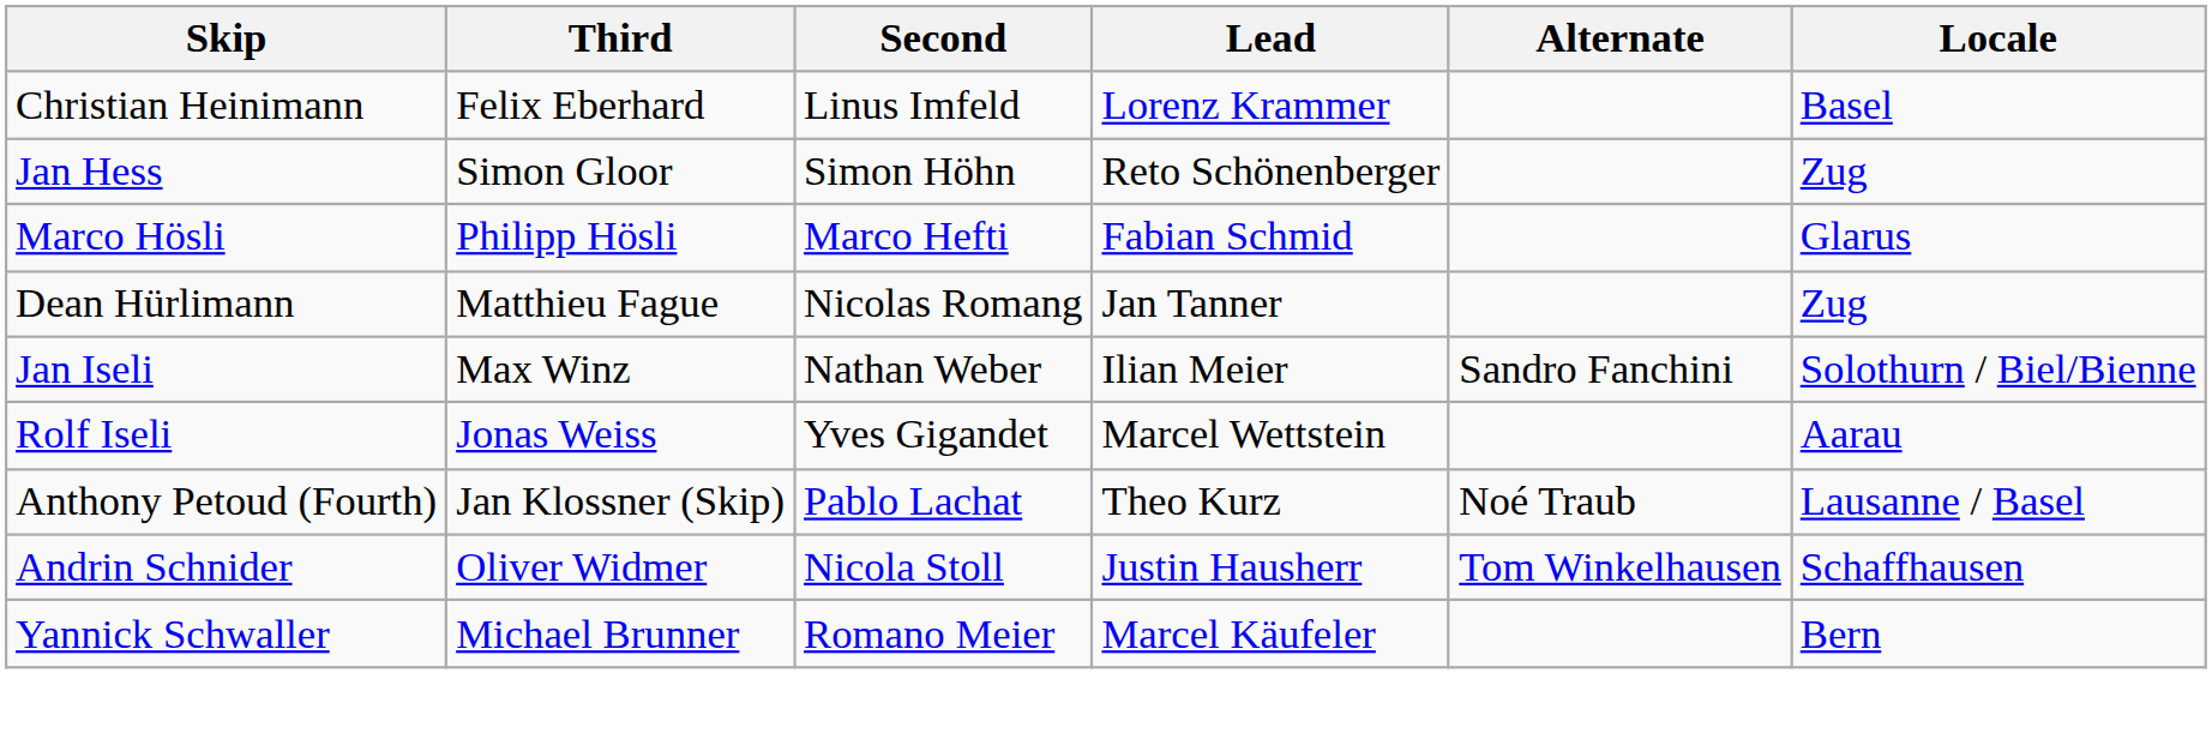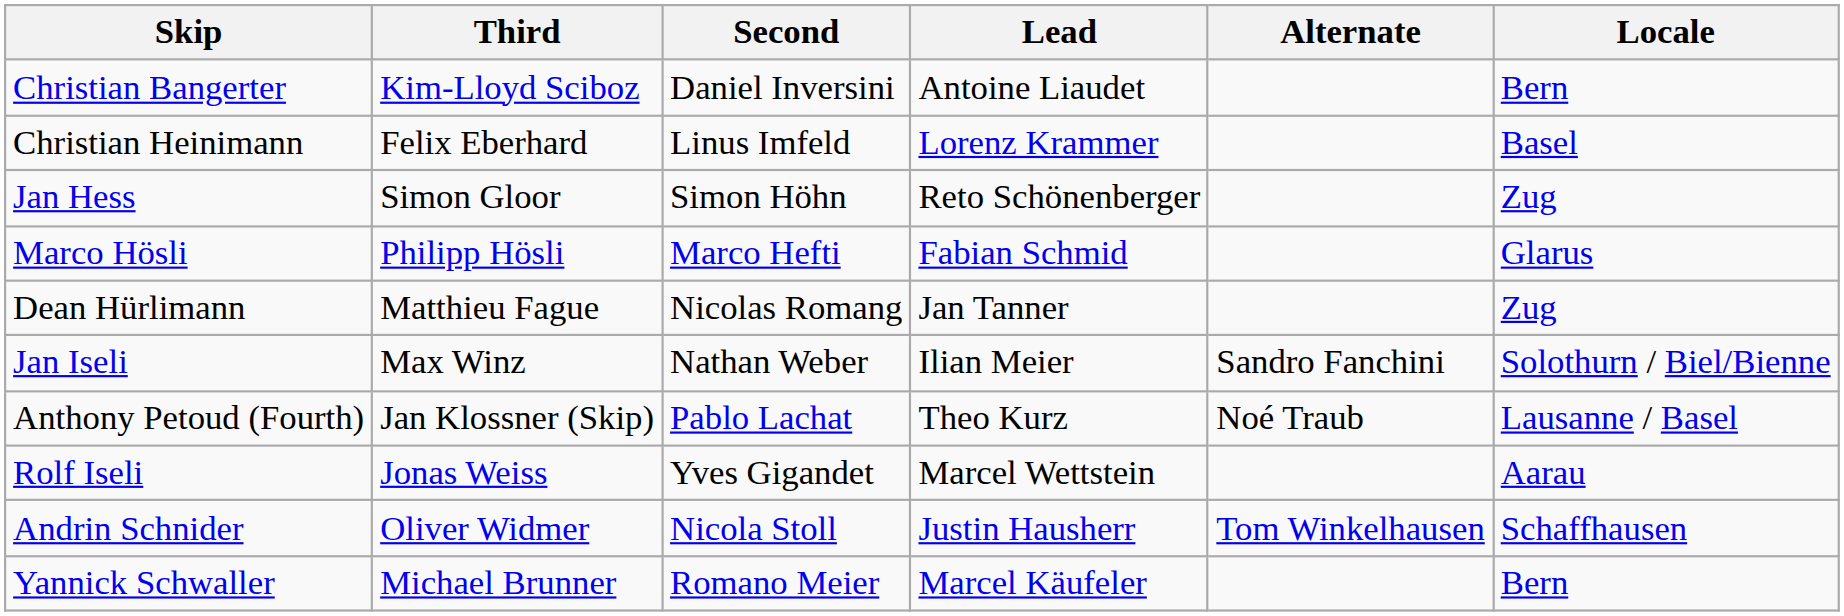 <table class=wikitable>
 <tr>
 <th scope="col">Skip</th>
 <th scope="col">Third</th>
 <th scope="col">Second</th>
 <th scope="col">Lead</th>
 <th scope="col">Alternate</th>
 <th scope="col">Locale</th>
+</tr>
+<tr>
+<td><a href='#'>Christian Bangerter</a></td>
+<td><a href='#'>Kim-Lloyd Sciboz</a></td>
+<td>Daniel Inversini</td>
+<td>Antoine Liaudet</td>
+<td></td>
+<td> <a href='#'>Bern</a></td>
 </tr>
 <tr>
 <td>Christian Heinimann</td>
 <td>Felix Eberhard</td>
 <td>Linus Imfeld</td>
 <td><a href='#'>Lorenz Krammer</a></td>
 <td></td>
 <td> <a href='#'>Basel</a></td>
 </tr>
 <tr>
 <td><a href='#'>Jan Hess</a></td>
 <td>Simon Gloor</td>
 <td>Simon Höhn</td>
 <td>Reto Schönenberger</td>
 <td></td>
 <td> <a href='#'>Zug</a></td>
 </tr>
 <tr>
 <td><a href='#'>Marco Hösli</a></td>
 <td><a href='#'>Philipp Hösli</a></td>
 <td><a href='#'>Marco Hefti</a></td>
 <td><a href='#'>Fabian Schmid</a></td>
 <td></td>
 <td> <a href='#'>Glarus</a></td>
 </tr>
 <tr>
 <td>Dean Hürlimann</td>
 <td>Matthieu Fague</td>
 <td>Nicolas Romang</td>
 <td>Jan Tanner</td>
 <td></td>
 <td> <a href='#'>Zug</a></td>
 </tr>
 <tr>
 <td><a href='#'>Jan Iseli</a></td>
 <td>Max Winz</td>
 <td>Nathan Weber</td>
 <td>Ilian Meier</td>
 <td>Sandro Fanchini</td>
 <td> <a href='#'>Solothurn</a> /  <a href='#'>Biel/Bienne</a></td>
 </tr>
 <tr>
+<td>Anthony Petoud (Fourth)</td>
+<td>Jan Klossner (Skip)</td>
+<td><a href='#'>Pablo Lachat</a></td>
+<td>Theo Kurz</td>
+<td>Noé Traub</td>
+<td> <a href='#'>Lausanne</a> /  <a href='#'>Basel</a></td>
+</tr>
+<tr>
 <td><a href='#'>Rolf Iseli</a></td>
 <td><a href='#'>Jonas Weiss</a></td>
 <td>Yves Gigandet</td>
 <td>Marcel Wettstein</td>
 <td></td>
 <td> <a href='#'>Aarau</a></td>
-</tr>
-<tr>
-<td>Anthony Petoud (Fourth)</td>
-<td>Jan Klossner (Skip)</td>
-<td><a href='#'>Pablo Lachat</a></td>
-<td>Theo Kurz</td>
-<td>Noé Traub</td>
-<td> <a href='#'>Lausanne</a> /  <a href='#'>Basel</a></td>
 </tr>
 <tr>
 <td><a href='#'>Andrin Schnider</a></td>
 <td><a href='#'>Oliver Widmer</a></td>
 <td><a href='#'>Nicola Stoll</a></td>
 <td><a href='#'>Justin Hausherr</a></td>
 <td><a href='#'>Tom Winkelhausen</a></td>
 <td> <a href='#'>Schaffhausen</a></td>
 </tr>
 <tr>
 <td><a href='#'>Yannick Schwaller</a></td>
 <td><a href='#'>Michael Brunner</a></td>
 <td><a href='#'>Romano Meier</a></td>
 <td><a href='#'>Marcel Käufeler</a></td>
 <td></td>
 <td> <a href='#'>Bern</a></td>
 </tr>
 </table>
